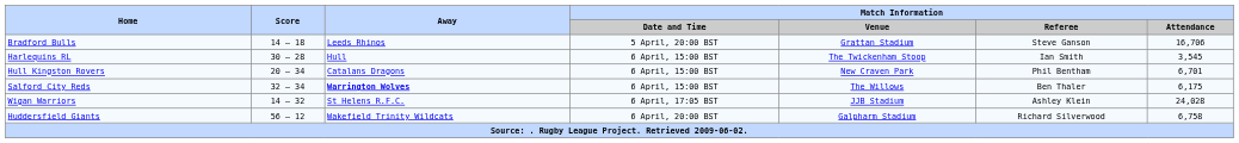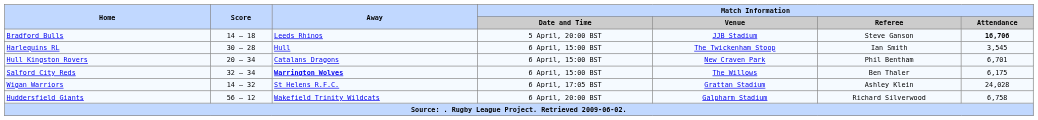 <table border="1" cellpadding="3" cellspacing="0" style="border-collapse:collapse; font-size:80%; text-align:center; width:100%;">
 <tr style="background:#c1d8ff;">
 <th rowspan="2" style="width:20%;">Home</th>
 <th rowspan="2" style="width:6%;">Score</th>
 <th rowspan="2" style="width:20%;">Away</th>
 <th colspan=6>Match Information</th>
 </tr>
 <tr style="background:#ccc;">
 <th width=17%>Date and Time</th>
 <th width=16%>Venue</th>
 <th width=14%>Referee</th>
 <th width=7%>Attendance</th>
 </tr>
 <tr style="background:#f5faff;">
 <td align=left> <a href='#'>Bradford Bulls</a></td>
 <td>14 – 18</td>
 <td align=left> <a href='#'>Leeds Rhinos</a></td>
 <td>5 April, 20:00 BST</td>
-<td><a href='#'>Grattan Stadium</a></td>
+<td><a href='#'>JJB Stadium</a></td>
 <td>Steve Ganson</td>
-<td>16,706</td>
+<td><strong>16,706</strong></td>
 </tr>
 <tr style="background:#f5faff;">
 <td align=left> <a href='#'>Harlequins RL</a></td>
 <td>30 – 28</td>
 <td align=left> <a href='#'>Hull</a></td>
 <td>6 April, 15:00 BST</td>
 <td><a href='#'>The Twickenham Stoop</a></td>
 <td>Ian Smith</td>
 <td>3,545</td>
 </tr>
 <tr style="background:#f5faff;">
 <td align=left> <a href='#'>Hull Kingston Rovers</a></td>
 <td>20 – 34</td>
 <td align=left> <a href='#'>Catalans Dragons</a></td>
 <td>6 April, 15:00 BST</td>
 <td><a href='#'>New Craven Park</a></td>
 <td>Phil Bentham</td>
 <td>6,701</td>
 </tr>
 <tr style="background:#f5faff;">
 <td align=left> <a href='#'>Salford City Reds</a></td>
 <td>32 – 34</td>
 <td align=left><strong> <a href='#'>Warrington Wolves</a></strong></td>
 <td>6 April, 15:00 BST</td>
 <td><a href='#'>The Willows</a></td>
 <td>Ben Thaler</td>
 <td>6,175</td>
 </tr>
 <tr style="background:#f5faff;">
 <td align=left> <a href='#'>Wigan Warriors</a></td>
 <td>14 – 32</td>
 <td align=left> <a href='#'>St Helens R.F.C.</a></td>
 <td>6 April, 17:05 BST</td>
-<td><a href='#'>JJB Stadium</a></td>
+<td><a href='#'>Grattan Stadium</a></td>
 <td>Ashley Klein</td>
 <td>24,028</td>
 </tr>
 <tr style="background:#f5faff;">
 <td align=left> <a href='#'>Huddersfield Giants</a></td>
 <td>56 – 12</td>
 <td align=left> <a href='#'>Wakefield Trinity Wildcats</a></td>
 <td>6 April, 20:00 BST</td>
 <td><a href='#'>Galpharm Stadium</a></td>
 <td>Richard Silverwood</td>
 <td>6,758</td>
 </tr>
 <tr style="background:#c1d8ff;">
 <th colspan=10>Source: . Rugby League Project. Retrieved 2009-06-02.</th>
 </tr>
 </table>
